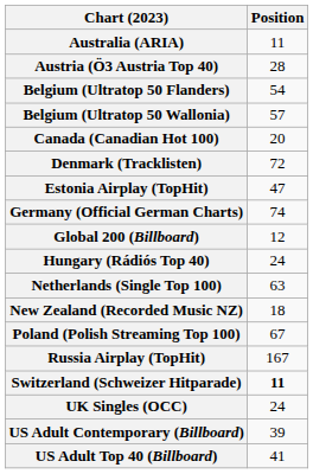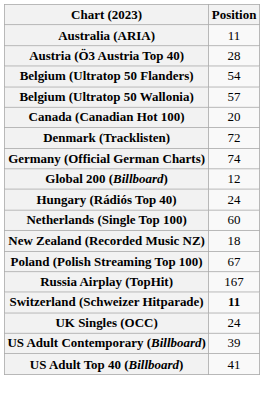 <table class="wikitable sortable plainrowheaders" style="text-align:center">
 <tr>
 <th scope="col">Chart (2023)</th>
 <th scope="col">Position</th>
 </tr>
 <tr>
 <th scope="row">Australia (ARIA)</th>
 <td>11</td>
 </tr>
 <tr>
 <th scope="row">Austria (Ö3 Austria Top 40)</th>
 <td>28</td>
 </tr>
 <tr>
 <th scope="row">Belgium (Ultratop 50 Flanders)</th>
 <td>54</td>
 </tr>
 <tr>
 <th scope="row">Belgium (Ultratop 50 Wallonia)</th>
 <td>57</td>
 </tr>
 <tr>
 <th scope="row">Canada (Canadian Hot 100)</th>
 <td>20</td>
 </tr>
 <tr>
 <th scope="row">Denmark (Tracklisten)</th>
 <td>72</td>
 </tr>
 <tr>
-<th scope="row">Estonia Airplay (TopHit)</th>
-<td>47</td>
-</tr>
-<tr>
 <th scope="row">Germany (Official German Charts)</th>
 <td>74</td>
 </tr>
 <tr>
 <th scope="row">Global 200 (<em>Billboard</em>)</th>
 <td>12</td>
 </tr>
 <tr>
 <th scope="row">Hungary (Rádiós Top 40)</th>
 <td>24</td>
 </tr>
 <tr>
 <th scope="row">Netherlands (Single Top 100)</th>
-<td>63</td>
+<td>60</td>
 </tr>
 <tr>
 <th scope="row">New Zealand (Recorded Music NZ)</th>
 <td>18</td>
 </tr>
 <tr>
 <th scope="row">Poland (Polish Streaming Top 100)</th>
 <td>67</td>
 </tr>
 <tr>
 <th scope="row">Russia Airplay (TopHit)</th>
 <td>167</td>
 </tr>
 <tr>
 <th scope="row">Switzerland (Schweizer Hitparade)</th>
 <td><strong>11</strong></td>
 </tr>
 <tr>
 <th scope="row">UK Singles (OCC)</th>
 <td>24</td>
 </tr>
 <tr>
 <th scope="row">US Adult Contemporary (<em>Billboard</em>)</th>
 <td>39</td>
 </tr>
 <tr>
 <th scope="row">US Adult Top 40 (<em>Billboard</em>)</th>
 <td>41</td>
 </tr>
 </table>
